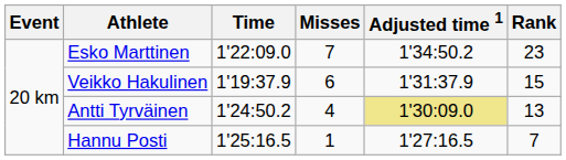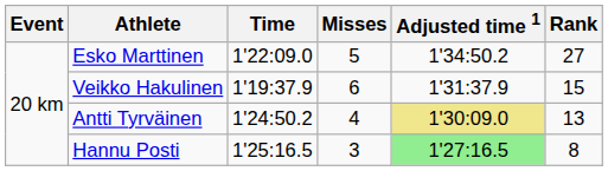 <table class="wikitable" style="font-size:90%">
 <tr>
 <th>Event</th>
 <th>Athlete</th>
 <th>Time</th>
 <th>Misses</th>
 <th>Adjusted time <sup>1</sup></th>
 <th>Rank</th>
 </tr>
 <tr>
 <td rowspan="4">20 km</td>
 <td><a href='#'>Esko Marttinen</a></td>
 <td align="center">1'22:09.0</td>
-<td align="center">7</td>
+<td align="center">5</td>
 <td align="center">1'34:50.2</td>
-<td align="center">23</td>
+<td align="center">27</td>
 </tr>
 <tr>
 <td><a href='#'>Veikko Hakulinen</a></td>
 <td align="center">1'19:37.9</td>
 <td align="center">6</td>
 <td align="center">1'31:37.9</td>
 <td align="center">15</td>
 </tr>
 <tr>
 <td><a href='#'>Antti Tyrväinen</a></td>
 <td align="center">1'24:50.2</td>
 <td align="center">4</td>
 <td align="center" style="background: khaki;">1'30:09.0</td>
 <td align="center">13</td>
 </tr>
 <tr>
 <td><a href='#'>Hannu Posti</a></td>
 <td align="center">1'25:16.5</td>
-<td align="center">1</td>
-<td align="center">1'27:16.5</td>
-<td align="center">7</td>
+<td align="center">3</td>
+<td align="center" style="background: lightgreen;">1'27:16.5</td>
+<td align="center">8</td>
 </tr>
 </table>
